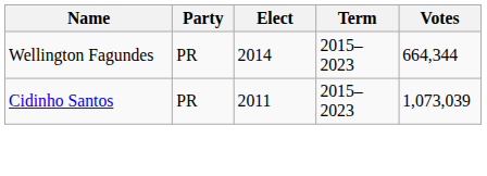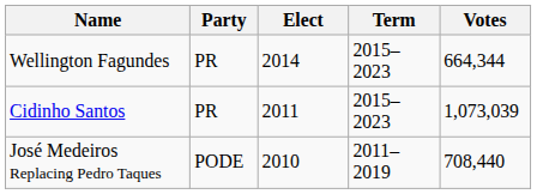 <table class="wikitable sortable">
 <tr>
 <th style="width:150px;">Name</th>
 <th style="width:50px;">Party</th>
 <th style="width:70px;">Elect</th>
 <th style="width:70px;">Term</th>
 <th style="width:70px;">Votes</th>
 </tr>
 <tr>
 <td>Wellington Fagundes</td>
 <td>PR</td>
 <td>2014</td>
 <td>2015–2023</td>
 <td>664,344</td>
 </tr>
 <tr>
 <td><a href='#'>Cidinho Santos</a><br></td>
 <td>PR</td>
 <td>2011</td>
 <td>2015–2023</td>
 <td>1,073,039</td>
 </tr>
+<tr>
+<td>José Medeiros<br><small>Replacing Pedro Taques</small></td>
+<td>PODE</td>
+<td>2010</td>
+<td>2011–2019</td>
+<td>708,440</td>
+</tr>
 </table>
